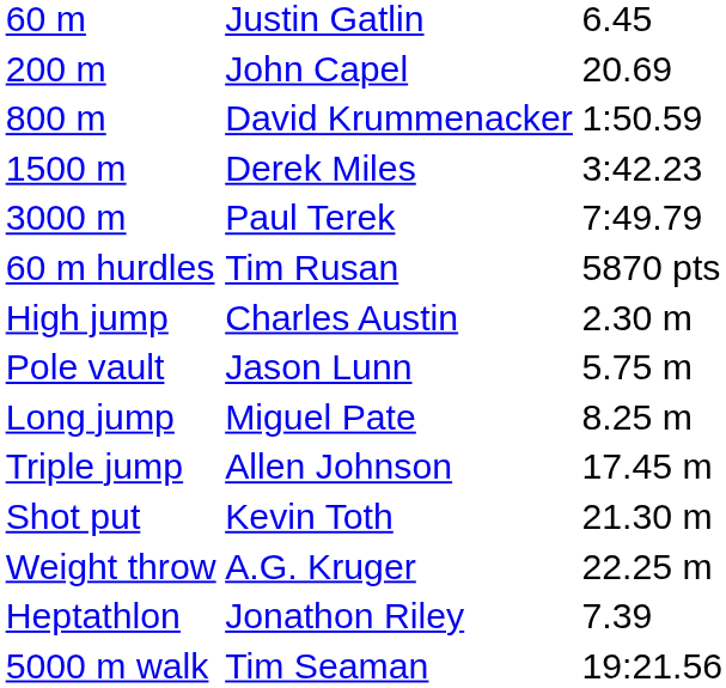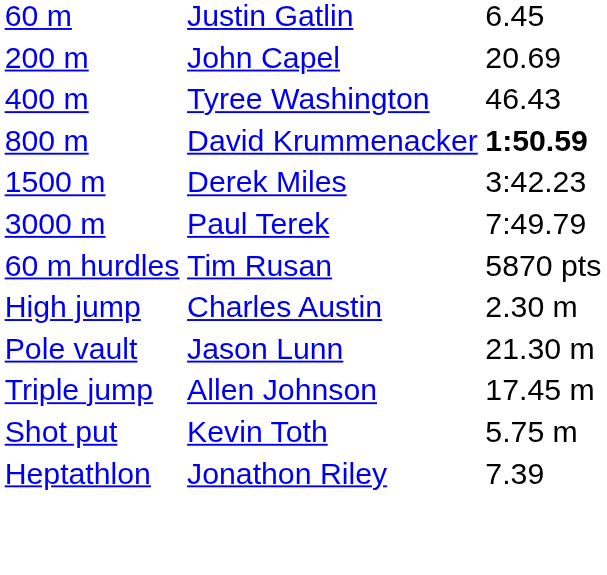 <table>
 <tr>
 <td><a href='#'>60 m</a></td>
 <td><a href='#'>Justin Gatlin</a></td>
 <td>6.45</td>
 <td></td>
 <td></td>
 <td></td>
 <td></td>
 </tr>
 <tr>
 <td><a href='#'>200 m</a></td>
 <td><a href='#'>John Capel</a></td>
 <td>20.69</td>
 <td></td>
 <td></td>
 <td></td>
 <td></td>
 </tr>
 <tr>
+<td><a href='#'>400 m</a></td>
+<td><a href='#'>Tyree Washington</a></td>
+<td>46.43</td>
+<td></td>
+<td></td>
+<td></td>
+<td></td>
+</tr>
+<tr>
 <td><a href='#'>800 m</a></td>
 <td><a href='#'>David Krummenacker</a></td>
-<td>1:50.59</td>
+<td><strong>1:50.59</strong></td>
 <td></td>
 <td></td>
 <td></td>
 <td></td>
 </tr>
 <tr>
 <td><a href='#'>1500 m</a></td>
 <td><a href='#'>Derek Miles</a></td>
 <td>3:42.23</td>
 <td></td>
 <td></td>
 <td></td>
 <td></td>
 </tr>
 <tr>
 <td><a href='#'>3000 m</a></td>
 <td><a href='#'>Paul Terek</a></td>
 <td>7:49.79</td>
 <td></td>
 <td></td>
 <td></td>
 <td></td>
 </tr>
 <tr>
 <td><a href='#'>60 m hurdles</a></td>
 <td><a href='#'>Tim Rusan</a></td>
 <td>5870 pts</td>
 <td></td>
 <td></td>
 <td></td>
 <td></td>
 </tr>
 <tr>
 <td><a href='#'>High jump</a></td>
 <td><a href='#'>Charles Austin</a></td>
 <td>2.30 m</td>
 <td></td>
 <td></td>
 <td></td>
 <td></td>
 </tr>
 <tr>
 <td><a href='#'>Pole vault</a></td>
 <td><a href='#'>Jason Lunn</a></td>
-<td>5.75 m</td>
-<td></td>
-<td></td>
-<td></td>
-<td></td>
-</tr>
-<tr>
-<td><a href='#'>Long jump</a></td>
-<td><a href='#'>Miguel Pate</a></td>
-<td>8.25 m</td>
+<td>21.30 m</td>
 <td></td>
 <td></td>
 <td></td>
 <td></td>
 </tr>
 <tr>
 <td><a href='#'>Triple jump</a></td>
 <td><a href='#'>Allen Johnson</a></td>
 <td>17.45 m</td>
 <td></td>
 <td></td>
 <td></td>
 <td></td>
 </tr>
 <tr>
 <td><a href='#'>Shot put</a></td>
 <td><a href='#'>Kevin Toth</a></td>
-<td>21.30 m</td>
-<td></td>
-<td></td>
-<td></td>
-<td></td>
-</tr>
-<tr>
-<td><a href='#'>Weight throw</a></td>
-<td><a href='#'>A.G. Kruger</a></td>
-<td>22.25 m</td>
+<td>5.75 m</td>
 <td></td>
 <td></td>
 <td></td>
 <td></td>
 </tr>
 <tr>
 <td><a href='#'>Heptathlon</a></td>
 <td><a href='#'>Jonathon Riley</a></td>
 <td>7.39</td>
 <td></td>
 <td></td>
 <td></td>
 <td></td>
 </tr>
-<tr>
-<td><a href='#'>5000 m walk</a></td>
-<td><a href='#'>Tim Seaman</a></td>
-<td>19:21.56</td>
-<td></td>
-<td></td>
-<td></td>
-<td></td>
-</tr>
 </table>
